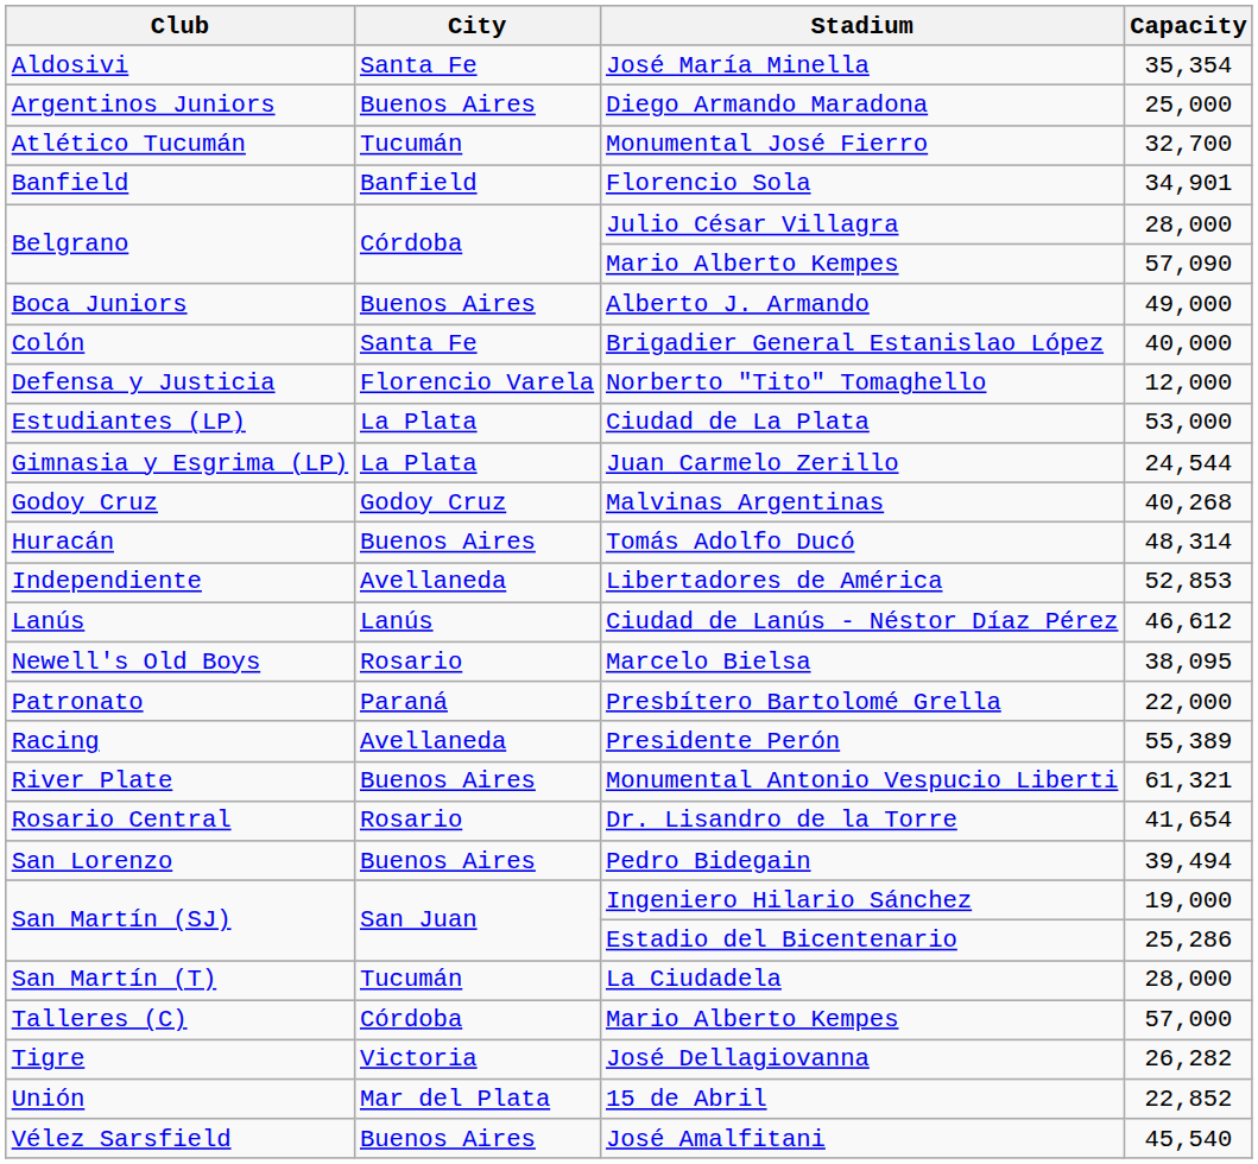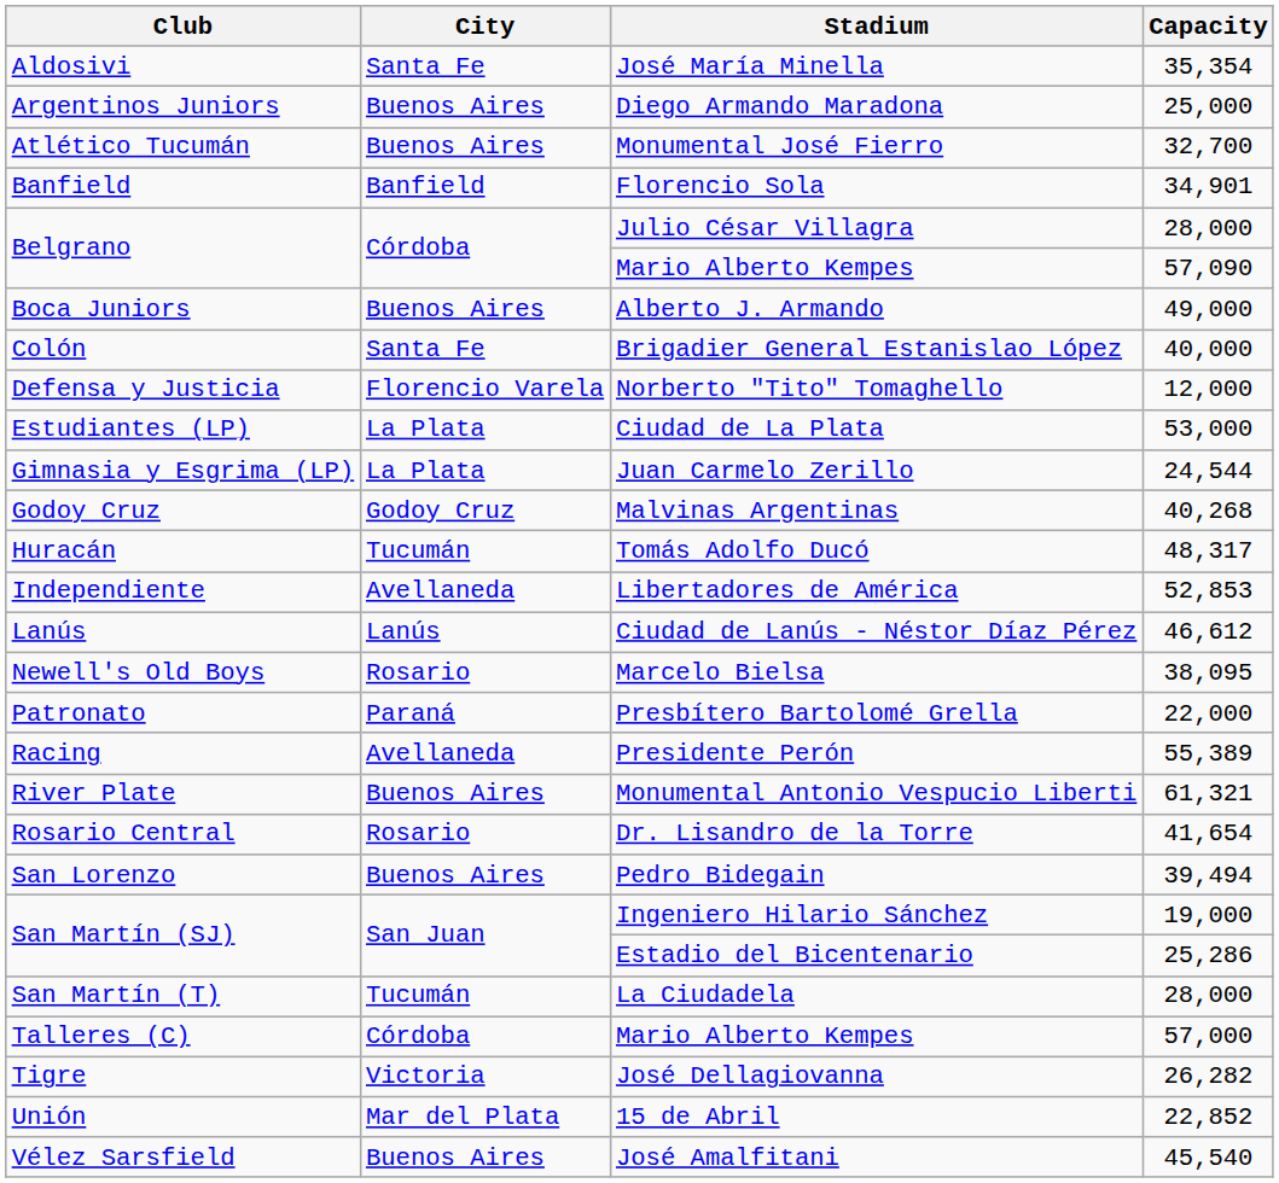 <table class="wikitable sortable">
 <tr>
 <th>Club</th>
 <th>City</th>
 <th>Stadium</th>
 <th>Capacity</th>
 </tr>
 <tr>
 <td><a href='#'>Aldosivi</a></td>
 <td><a href='#'>Santa Fe</a></td>
 <td><a href='#'>José María Minella</a></td>
 <td align="center">35,354</td>
 </tr>
 <tr>
 <td><a href='#'>Argentinos Juniors</a></td>
 <td><a href='#'>Buenos Aires</a></td>
 <td><a href='#'>Diego Armando Maradona</a></td>
 <td align="center">25,000</td>
 </tr>
 <tr>
 <td><a href='#'>Atlético Tucumán</a></td>
-<td><a href='#'>Tucumán</a></td>
+<td><a href='#'>Buenos Aires</a></td>
 <td><a href='#'>Monumental José Fierro</a></td>
 <td align="center">32,700</td>
 </tr>
 <tr>
 <td><a href='#'>Banfield</a></td>
 <td><a href='#'>Banfield</a></td>
 <td><a href='#'>Florencio Sola</a></td>
 <td align="center">34,901</td>
 </tr>
 <tr>
 <td rowspan=2><a href='#'>Belgrano</a></td>
 <td rowspan=2><a href='#'>Córdoba</a></td>
 <td><a href='#'>Julio César Villagra</a></td>
 <td align="center">28,000</td>
 </tr>
 <tr>
 <td><a href='#'>Mario Alberto Kempes</a></td>
 <td align="center">57,090</td>
 </tr>
 <tr>
 <td><a href='#'>Boca Juniors</a></td>
 <td><a href='#'>Buenos Aires</a></td>
 <td><a href='#'>Alberto J. Armando</a></td>
 <td align="center">49,000</td>
 </tr>
 <tr>
 <td><a href='#'>Colón</a></td>
 <td><a href='#'>Santa Fe</a></td>
 <td><a href='#'>Brigadier General Estanislao López</a></td>
 <td align="center">40,000</td>
 </tr>
 <tr>
 <td><a href='#'>Defensa y Justicia</a></td>
 <td><a href='#'>Florencio Varela</a></td>
 <td><a href='#'>Norberto "Tito" Tomaghello</a></td>
 <td align="center">12,000</td>
 </tr>
 <tr>
 <td><a href='#'>Estudiantes (LP)</a></td>
 <td><a href='#'>La Plata</a></td>
 <td><a href='#'>Ciudad de La Plata</a></td>
 <td align="center">53,000</td>
 </tr>
 <tr>
 <td><a href='#'>Gimnasia y Esgrima (LP)</a></td>
 <td><a href='#'>La Plata</a></td>
 <td><a href='#'>Juan Carmelo Zerillo</a></td>
 <td align="center">24,544</td>
 </tr>
 <tr>
 <td><a href='#'>Godoy Cruz</a></td>
 <td><a href='#'>Godoy Cruz</a></td>
 <td><a href='#'>Malvinas Argentinas</a></td>
 <td align="center">40,268</td>
 </tr>
 <tr>
 <td><a href='#'>Huracán</a></td>
-<td><a href='#'>Buenos Aires</a></td>
+<td><a href='#'>Tucumán</a></td>
 <td><a href='#'>Tomás Adolfo Ducó</a></td>
-<td align="center">48,314</td>
+<td align="center">48,317</td>
 </tr>
 <tr>
 <td><a href='#'>Independiente</a></td>
 <td><a href='#'>Avellaneda</a></td>
 <td><a href='#'>Libertadores de América</a></td>
 <td align="center">52,853</td>
 </tr>
 <tr>
 <td><a href='#'>Lanús</a></td>
 <td><a href='#'>Lanús</a></td>
 <td><a href='#'>Ciudad de Lanús - Néstor Díaz Pérez</a></td>
 <td align="center">46,612</td>
 </tr>
 <tr>
 <td><a href='#'>Newell's Old Boys</a></td>
 <td><a href='#'>Rosario</a></td>
 <td><a href='#'>Marcelo Bielsa</a></td>
 <td align="center">38,095</td>
 </tr>
 <tr>
 <td><a href='#'>Patronato</a></td>
 <td><a href='#'>Paraná</a></td>
 <td><a href='#'>Presbítero Bartolomé Grella</a></td>
 <td align="center">22,000</td>
 </tr>
 <tr>
 <td><a href='#'>Racing</a></td>
 <td><a href='#'>Avellaneda</a></td>
 <td><a href='#'>Presidente Perón</a></td>
 <td align="center">55,389</td>
 </tr>
 <tr>
 <td><a href='#'>River Plate</a></td>
 <td><a href='#'>Buenos Aires</a></td>
 <td><a href='#'>Monumental Antonio Vespucio Liberti</a></td>
 <td align="center">61,321</td>
 </tr>
 <tr>
 <td><a href='#'>Rosario Central</a></td>
 <td><a href='#'>Rosario</a></td>
 <td><a href='#'>Dr. Lisandro de la Torre</a></td>
 <td align="center">41,654</td>
 </tr>
 <tr>
 <td><a href='#'>San Lorenzo</a></td>
 <td><a href='#'>Buenos Aires</a></td>
 <td><a href='#'>Pedro Bidegain</a></td>
 <td align="center">39,494</td>
 </tr>
 <tr>
 <td rowspan=2><a href='#'>San Martín (SJ)</a></td>
 <td rowspan=2><a href='#'>San Juan</a></td>
 <td><a href='#'>Ingeniero Hilario Sánchez</a></td>
 <td align="center">19,000</td>
 </tr>
 <tr>
 <td><a href='#'>Estadio del Bicentenario</a></td>
 <td align="center">25,286</td>
 </tr>
 <tr>
 <td><a href='#'>San Martín (T)</a></td>
 <td><a href='#'>Tucumán</a></td>
 <td><a href='#'>La Ciudadela</a></td>
 <td align="center">28,000</td>
 </tr>
 <tr>
 <td><a href='#'>Talleres (C)</a></td>
 <td><a href='#'>Córdoba</a></td>
 <td><a href='#'>Mario Alberto Kempes</a></td>
 <td align="center">57,000</td>
 </tr>
 <tr>
 <td><a href='#'>Tigre</a></td>
 <td><a href='#'>Victoria</a></td>
 <td><a href='#'>José Dellagiovanna</a></td>
 <td align="center">26,282</td>
 </tr>
 <tr>
 <td><a href='#'>Unión</a></td>
 <td><a href='#'>Mar del Plata</a></td>
 <td><a href='#'>15 de Abril</a></td>
 <td align="center">22,852</td>
 </tr>
 <tr>
 <td><a href='#'>Vélez Sarsfield</a></td>
 <td><a href='#'>Buenos Aires</a></td>
 <td><a href='#'>José Amalfitani</a></td>
 <td align="center">45,540</td>
 </tr>
 </table>
